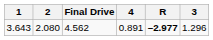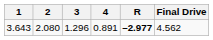 <table class="wikitable" border="1">
 <tr>
 <th>1</th>
 <th>2</th>
-<th>Final Drive</th>
+<th>3</th>
 <th>4</th>
 <th>R</th>
-<th>3</th>
+<th>Final Drive</th>
 </tr>
 <tr>
 <td>3.643</td>
 <td>2.080</td>
-<td>4.562</td>
+<td>1.296</td>
 <td>0.891</td>
 <td><strong>–2.977</strong></td>
-<td>1.296</td>
+<td>4.562</td>
 </tr>
 </table>
